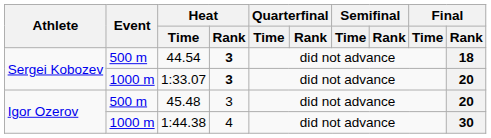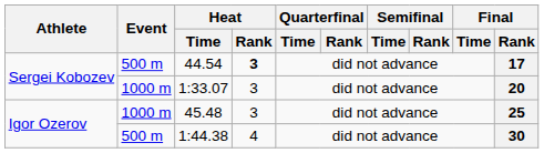 <table class="wikitable" style="font-size:90%">
 <tr>
 <th rowspan="2">Athlete</th>
 <th rowspan="2">Event</th>
 <th colspan="2">Heat</th>
 <th colspan="2">Quarterfinal</th>
 <th colspan="2">Semifinal</th>
 <th colspan="2">Final</th>
 </tr>
 <tr>
 <th>Time</th>
 <th>Rank</th>
 <th>Time</th>
 <th>Rank</th>
 <th>Time</th>
 <th>Rank</th>
 <th>Time</th>
 <th>Rank</th>
 </tr>
 <tr>
 <td rowspan=2><a href='#'>Sergei Kobozev</a></td>
 <td><a href='#'>500 m</a></td>
 <td align="center">44.54</td>
 <td align="center"><strong>3</strong></td>
 <td colspan=5 align="center">did not advance</td>
-<th align="center">18</th>
+<th align="center">17</th>
 </tr>
 <tr>
 <td><a href='#'>1000 m</a></td>
 <td align="center">1:33.07</td>
-<td align="center"><strong>3</strong></td>
+<td align="center">3</td>
 <td colspan=5 align="center">did not advance</td>
 <th align="center">20</th>
 </tr>
 <tr>
 <td rowspan=2><a href='#'>Igor Ozerov</a></td>
-<td><a href='#'>500 m</a></td>
+<td><a href='#'>1000 m</a></td>
 <td align="center">45.48</td>
 <td align="center">3</td>
 <td colspan=5 align="center">did not advance</td>
-<th align="center">20</th>
+<th align="center">25</th>
 </tr>
 <tr>
-<td><a href='#'>1000 m</a></td>
+<td><a href='#'>500 m</a></td>
 <td align="center">1:44.38</td>
 <td align="center">4</td>
 <td colspan=5 align="center">did not advance</td>
 <th align="center">30</th>
 </tr>
 </table>
